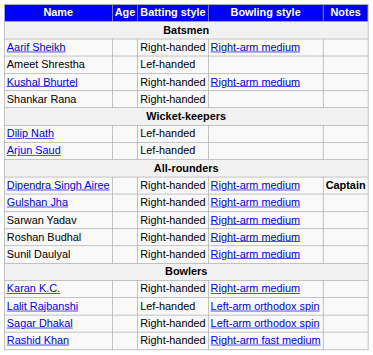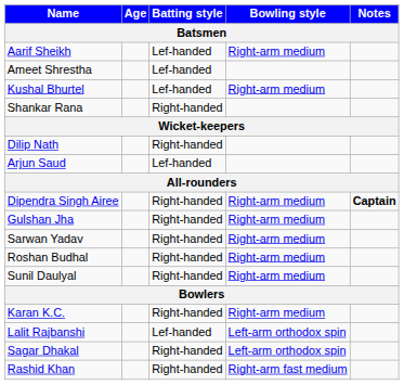 <table class="wikitable">
 <tr>
 <th style="background:Blue; color:white; text-align:centre;">Name</th>
 <th style="background:Blue; color:white; text-align:centre;">Age</th>
 <th style="background:Blue; color:white; text-align:centre;">Batting style</th>
 <th style="background:Blue; color:white; text-align:centre;">Bowling style</th>
 <th style="background:Blue; color:white; text-align:centre;">Notes</th>
 </tr>
 <tr>
 <th colspan="5">Batsmen</th>
 </tr>
 <tr>
 <td><a href='#'>Aarif Sheikh</a></td>
 <td></td>
-<td>Right-handed</td>
+<td>Lef-handed</td>
 <td><a href='#'>Right-arm medium</a></td>
 <td></td>
 </tr>
 <tr>
 <td>Ameet Shrestha</td>
 <td></td>
 <td>Lef-handed</td>
 <td></td>
 <td></td>
 </tr>
 <tr>
 <td><a href='#'>Kushal Bhurtel</a></td>
 <td></td>
-<td>Right-handed</td>
+<td>Lef-handed</td>
 <td><a href='#'>Right-arm medium</a></td>
 <td></td>
 </tr>
 <tr>
 <td>Shankar Rana</td>
 <td></td>
 <td>Right-handed</td>
 <td></td>
 <td></td>
 </tr>
 <tr>
 <th colspan="5">Wicket-keepers</th>
 </tr>
 <tr>
 <td><a href='#'>Dilip Nath</a></td>
 <td></td>
-<td>Lef-handed</td>
+<td>Right-handed</td>
 <td></td>
 <td></td>
 </tr>
 <tr>
 <td><a href='#'>Arjun Saud</a></td>
 <td></td>
 <td>Lef-handed</td>
 <td></td>
 <td></td>
 </tr>
 <tr>
 <th colspan="5">All-rounders</th>
 </tr>
 <tr>
 <td><a href='#'>Dipendra Singh Airee</a></td>
 <td></td>
 <td>Right-handed</td>
 <td><a href='#'>Right-arm medium</a></td>
 <td><strong>Captain</strong></td>
 </tr>
 <tr>
 <td><a href='#'>Gulshan Jha</a></td>
 <td></td>
 <td>Right-handed</td>
 <td><a href='#'>Right-arm medium</a></td>
 <td></td>
 </tr>
 <tr>
 <td>Sarwan Yadav</td>
 <td></td>
 <td>Right-handed</td>
 <td><a href='#'>Right-arm medium</a></td>
 <td></td>
 </tr>
 <tr>
 <td>Roshan Budhal</td>
 <td></td>
 <td>Right-handed</td>
 <td><a href='#'>Right-arm medium</a></td>
 <td></td>
 </tr>
 <tr>
 <td>Sunil Daulyal</td>
 <td></td>
 <td>Right-handed</td>
 <td><a href='#'>Right-arm medium</a></td>
 <td></td>
 </tr>
 <tr>
 <th colspan="5">Bowlers</th>
 </tr>
 <tr>
 <td><a href='#'>Karan K.C.</a></td>
 <td></td>
 <td>Right-handed</td>
 <td><a href='#'>Right-arm medium</a></td>
 <td></td>
 </tr>
 <tr>
 <td><a href='#'>Lalit Rajbanshi</a></td>
 <td></td>
 <td>Lef-handed</td>
 <td><a href='#'>Left-arm orthodox spin</a></td>
 <td></td>
 </tr>
 <tr>
 <td><a href='#'>Sagar Dhakal</a></td>
 <td></td>
 <td>Right-handed</td>
 <td><a href='#'>Left-arm orthodox spin</a></td>
 <td></td>
 </tr>
 <tr>
 <td><a href='#'>Rashid Khan</a></td>
 <td></td>
 <td>Right-handed</td>
 <td><a href='#'>Right-arm fast medium</a></td>
 <td></td>
 </tr>
 </table>
